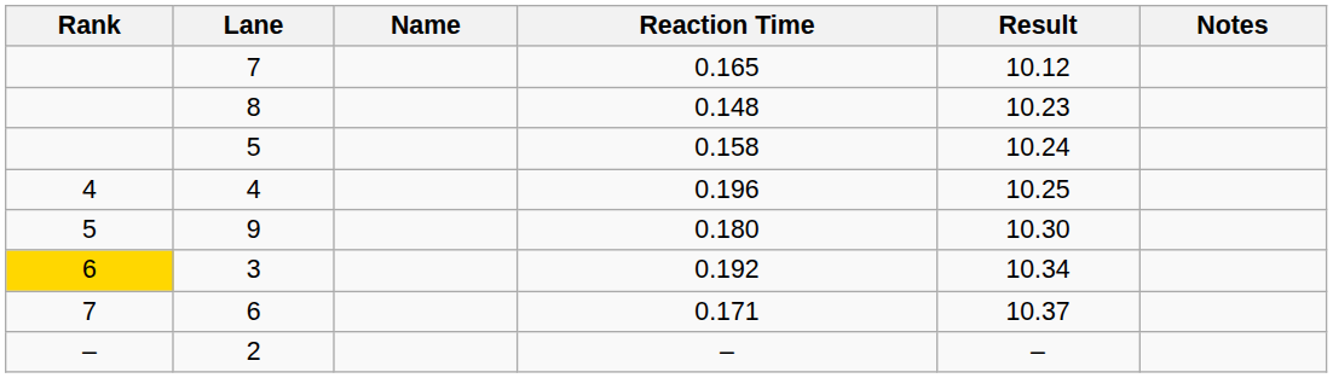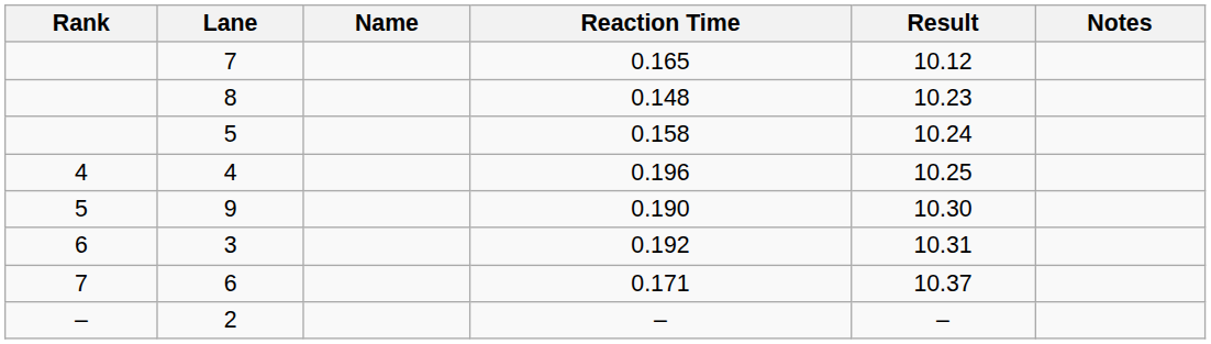 <table class="wikitable" style="text-align:center;width: 65%">
 <tr>
 <th>Rank</th>
 <th>Lane</th>
 <th>Name</th>
 <th>Reaction Time</th>
 <th>Result</th>
 <th>Notes</th>
 </tr>
 <tr>
 <td></td>
 <td>7</td>
 <td align="left"></td>
 <td>0.165</td>
 <td>10.12</td>
 <td></td>
 </tr>
 <tr>
 <td></td>
 <td>8</td>
 <td align="left"></td>
 <td>0.148</td>
 <td>10.23</td>
 <td></td>
 </tr>
 <tr>
 <td></td>
 <td>5</td>
 <td align="left"></td>
 <td>0.158</td>
 <td>10.24</td>
 <td></td>
 </tr>
 <tr>
 <td>4</td>
 <td>4</td>
 <td align="left"></td>
 <td>0.196</td>
 <td>10.25</td>
 <td></td>
 </tr>
 <tr>
 <td>5</td>
 <td>9</td>
 <td align="left"></td>
-<td>0.180</td>
+<td>0.190</td>
 <td>10.30</td>
 <td></td>
 </tr>
 <tr>
-<td style="background: gold;">6</td>
+<td>6</td>
 <td>3</td>
 <td align="left"></td>
 <td>0.192</td>
-<td>10.34</td>
+<td>10.31</td>
 <td></td>
 </tr>
 <tr>
 <td>7</td>
 <td>6</td>
 <td align="left"></td>
 <td>0.171</td>
 <td>10.37</td>
 <td></td>
 </tr>
 <tr>
 <td>–</td>
 <td>2</td>
 <td align="left"></td>
 <td>–</td>
 <td>–</td>
 <td></td>
 </tr>
 </table>
